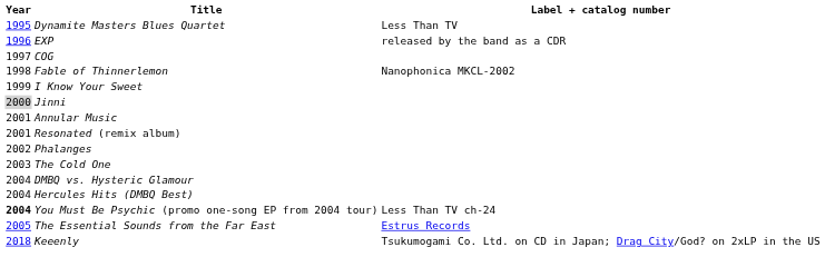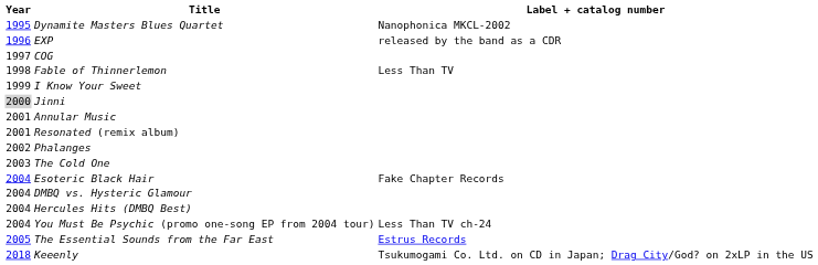 <table>
 <tr>
 <th>Year</th>
 <th>Title</th>
 <th>Label + catalog number</th>
 </tr>
 <tr>
 <td><a href='#'>1995</a></td>
 <td><em>Dynamite Masters Blues Quartet</em></td>
-<td>Less Than TV</td>
+<td>Nanophonica MKCL-2002</td>
 </tr>
 <tr>
 <td><a href='#'>1996</a></td>
 <td><em>EXP</em></td>
 <td>released by the band as a CDR</td>
 </tr>
 <tr>
 <td>1997</td>
 <td><em>COG</em></td>
 </tr>
 <tr>
 <td>1998</td>
 <td><em>Fable of Thinnerlemon</em></td>
-<td>Nanophonica MKCL-2002</td>
+<td>Less Than TV</td>
 </tr>
 <tr>
 <td>1999</td>
 <td><em>I Know Your Sweet</em></td>
 </tr>
 <tr>
 <td style="background: lightgrey;">2000</td>
 <td><em>Jinni</em></td>
 </tr>
 <tr>
 <td>2001</td>
 <td><em>Annular Music</em></td>
 </tr>
 <tr>
 <td>2001</td>
 <td><em>Resonated</em> (remix album)</td>
 </tr>
 <tr>
 <td>2002</td>
 <td><em>Phalanges</em></td>
 </tr>
 <tr>
 <td>2003</td>
 <td><em>The Cold One</em></td>
 </tr>
 <tr>
+<td><a href='#'>2004</a></td>
+<td><em>Esoteric Black Hair</em></td>
+<td>Fake Chapter Records</td>
+</tr>
+<tr>
 <td>2004</td>
 <td><em>DMBQ vs. Hysteric Glamour</em></td>
 </tr>
 <tr>
 <td>2004</td>
 <td><em>Hercules Hits (DMBQ Best)</em></td>
 </tr>
 <tr>
-<td><strong>2004</strong></td>
+<td>2004</td>
 <td><em>You Must Be Psychic</em> (promo one-song EP from 2004 tour)</td>
 <td>Less Than TV ch-24</td>
 </tr>
 <tr>
 <td><a href='#'>2005</a></td>
 <td><em>The Essential Sounds from the Far East</em></td>
 <td><a href='#'>Estrus Records</a></td>
 </tr>
 <tr>
 <td><a href='#'>2018</a></td>
 <td><em>Keeenly</em></td>
 <td>Tsukumogami Co. Ltd. on CD in Japan; <a href='#'>Drag City</a>/God? on 2xLP in the US</td>
 </tr>
 <tr>
 </tr>
 </table>
